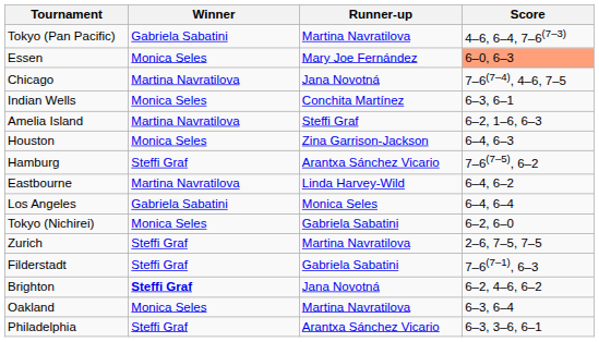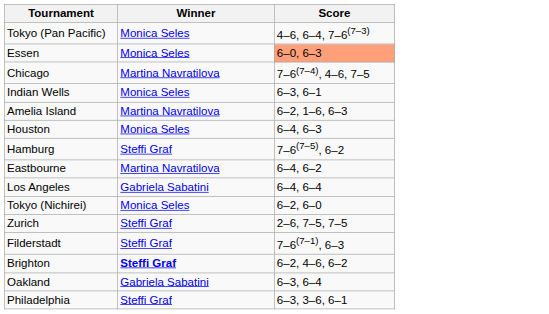 <table class="wikitable">
 <tr>
 <th width="150">Tournament</th>
 <th width="210">Winner</th>
-<th width="200">Runner-up</th>
 <th width="160">Score</th>
 </tr>
 <tr>
 <td>Tokyo (Pan Pacific)</td>
-<td> <a href='#'>Gabriela Sabatini</a></td>
-<td> <a href='#'>Martina Navratilova</a></td>
+<td> <a href='#'>Monica Seles</a></td>
 <td>4–6, 6–4, 7–6<sup>(7–3)</sup></td>
 </tr>
 <tr>
 <td>Essen</td>
 <td> <a href='#'>Monica Seles</a></td>
-<td> <a href='#'>Mary Joe Fernández</a></td>
 <td style="background: lightsalmon;">6–0, 6–3</td>
 </tr>
 <tr>
 <td>Chicago</td>
 <td> <a href='#'>Martina Navratilova</a></td>
-<td> <a href='#'>Jana Novotná</a></td>
 <td>7–6<sup>(7–4)</sup>, 4–6, 7–5</td>
 </tr>
 <tr>
 <td>Indian Wells</td>
 <td> <a href='#'>Monica Seles</a></td>
-<td> <a href='#'>Conchita Martínez</a></td>
 <td>6–3, 6–1</td>
 </tr>
 <tr>
 <td>Amelia Island</td>
 <td> <a href='#'>Martina Navratilova</a></td>
-<td> <a href='#'>Steffi Graf</a></td>
 <td>6–2, 1–6, 6–3</td>
 </tr>
 <tr>
 <td>Houston</td>
 <td> <a href='#'>Monica Seles</a></td>
-<td> <a href='#'>Zina Garrison-Jackson</a></td>
 <td>6–4, 6–3</td>
 </tr>
 <tr>
 <td>Hamburg</td>
 <td> <a href='#'>Steffi Graf</a></td>
-<td> <a href='#'>Arantxa Sánchez Vicario</a></td>
 <td>7–6<sup>(7–5)</sup>, 6–2</td>
 </tr>
 <tr>
 <td>Eastbourne</td>
 <td> <a href='#'>Martina Navratilova</a></td>
-<td> <a href='#'>Linda Harvey-Wild</a></td>
 <td>6–4, 6–2</td>
 </tr>
 <tr>
 <td>Los Angeles</td>
 <td> <a href='#'>Gabriela Sabatini</a></td>
-<td> <a href='#'>Monica Seles</a></td>
 <td>6–4, 6–4</td>
 </tr>
 <tr>
 <td>Tokyo (Nichirei)</td>
 <td> <a href='#'>Monica Seles</a></td>
-<td> <a href='#'>Gabriela Sabatini</a></td>
 <td>6–2, 6–0</td>
 </tr>
 <tr>
 <td>Zurich</td>
 <td> <a href='#'>Steffi Graf</a></td>
-<td> <a href='#'>Martina Navratilova</a></td>
 <td>2–6, 7–5, 7–5</td>
 </tr>
 <tr>
 <td>Filderstadt</td>
 <td> <a href='#'>Steffi Graf</a></td>
-<td> <a href='#'>Gabriela Sabatini</a></td>
 <td>7–6<sup>(7–1)</sup>, 6–3</td>
 </tr>
 <tr>
 <td>Brighton</td>
 <td><strong> <a href='#'>Steffi Graf</a></strong></td>
-<td> <a href='#'>Jana Novotná</a></td>
 <td>6–2, 4–6, 6–2</td>
 </tr>
 <tr>
 <td>Oakland</td>
-<td> <a href='#'>Monica Seles</a></td>
-<td> <a href='#'>Martina Navratilova</a></td>
+<td> <a href='#'>Gabriela Sabatini</a></td>
 <td>6–3, 6–4</td>
 </tr>
 <tr>
 <td>Philadelphia</td>
 <td> <a href='#'>Steffi Graf</a></td>
-<td> <a href='#'>Arantxa Sánchez Vicario</a></td>
 <td>6–3, 3–6, 6–1</td>
 </tr>
 </table>
